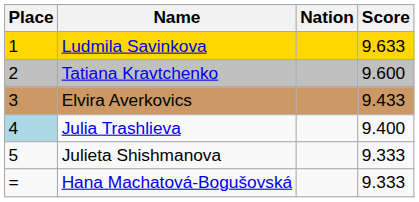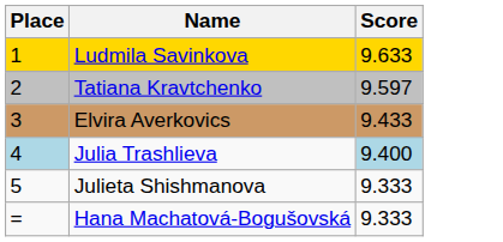 <table class="wikitable">
 <tr>
 <th>Place</th>
 <th>Name</th>
-<th>Nation</th>
 <th>Score</th>
 </tr>
 <tr bgcolor=gold>
 <td>1</td>
 <td><a href='#'>Ludmila Savinkova</a></td>
-<td></td>
 <td>9.633</td>
 </tr>
 <tr bgcolor=silver>
 <td>2</td>
 <td><a href='#'>Tatiana Kravtchenko</a></td>
-<td></td>
-<td>9.600</td>
+<td>9.597</td>
 </tr>
 <tr bgcolor=cc9966>
 <td>3</td>
 <td>Elvira Averkovics</td>
-<td></td>
 <td>9.433</td>
 </tr>
 <tr>
 <td style="background: lightblue;">4</td>
 <td><a href='#'>Julia Trashlieva</a></td>
-<td></td>
-<td>9.400</td>
+<td style="background: lightblue;">9.400</td>
 </tr>
 <tr>
 <td>5</td>
 <td>Julieta Shishmanova</td>
-<td></td>
 <td>9.333</td>
 </tr>
 <tr>
 <td>=</td>
 <td><a href='#'>Hana Machatová-Bogušovská</a></td>
-<td></td>
 <td>9.333</td>
 </tr>
 </table>
